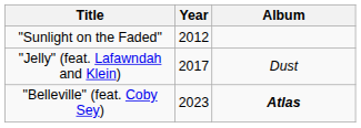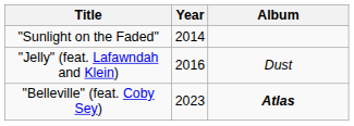 <table class="wikitable plainrowheaders" style="text-align:center">
 <tr>
 <th scope="col" style="width:12em;">Title</th>
 <th scope="col" style="width:1em;">Year</th>
 <th scope="col" style="width:10em;">Album</th>
 </tr>
 <tr>
 <td scope="row">"Sunlight on the Faded"</td>
-<td>2012</td>
+<td>2014</td>
 <td></td>
 </tr>
 <tr>
 <td scope="row">"Jelly" (feat. <a href='#'>Lafawndah</a> and <a href='#'>Klein</a>)</td>
-<td>2017</td>
+<td>2016</td>
 <td><em>Dust</em></td>
 </tr>
 <tr>
 <td scope="row">"Belleville" (feat. <a href='#'>Coby Sey</a>)</td>
 <td>2023</td>
 <td><strong><em>Atlas</em></strong></td>
 </tr>
 </table>
